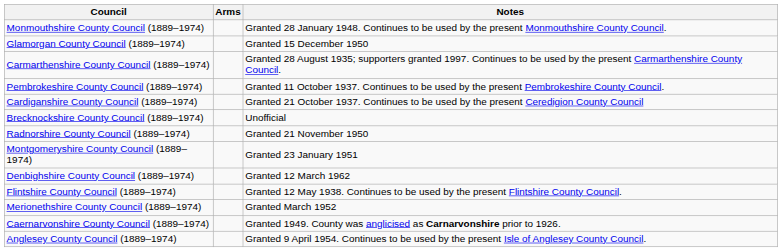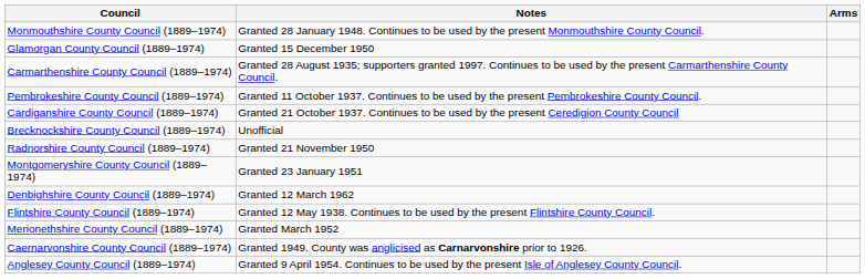 <table class="wikitable">
 <tr>
 <th>Council</th>
+<th>Notes</th>
 <th>Arms</th>
-<th>Notes</th>
 </tr>
 <tr>
 <td><a href='#'>Monmouthshire County Council</a> (1889–1974)</td>
+<td>Granted 28 January 1948. Continues to be used by the present <a href='#'>Monmouthshire County Council</a>.</td>
 <td></td>
-<td>Granted 28 January 1948. Continues to be used by the present <a href='#'>Monmouthshire County Council</a>.</td>
 </tr>
 <tr>
 <td><a href='#'>Glamorgan County Council</a> (1889–1974)</td>
+<td>Granted 15 December 1950</td>
 <td> <br></td>
-<td>Granted 15 December 1950</td>
 </tr>
 <tr>
 <td><a href='#'>Carmarthenshire County Council</a> (1889–1974)</td>
+<td>Granted 28 August 1935; supporters granted 1997. Continues to be used by the present <a href='#'>Carmarthenshire County Council</a>.</td>
 <td></td>
-<td>Granted 28 August 1935; supporters granted 1997. Continues to be used by the present <a href='#'>Carmarthenshire County Council</a>.</td>
 </tr>
 <tr>
 <td><a href='#'>Pembrokeshire County Council</a> (1889–1974)</td>
+<td>Granted 11 October 1937. Continues to be used by the present <a href='#'>Pembrokeshire County Council</a>.</td>
 <td></td>
-<td>Granted 11 October 1937. Continues to be used by the present <a href='#'>Pembrokeshire County Council</a>.</td>
 </tr>
 <tr>
 <td><a href='#'>Cardiganshire County Council</a> (1889–1974)</td>
+<td>Granted 21 October 1937. Continues to be used by the present <a href='#'>Ceredigion County Council</a></td>
 <td></td>
-<td>Granted 21 October 1937. Continues to be used by the present <a href='#'>Ceredigion County Council</a></td>
 </tr>
 <tr>
 <td><a href='#'>Brecknockshire County Council</a> (1889–1974)</td>
+<td>Unofficial</td>
 <td></td>
-<td>Unofficial</td>
 </tr>
 <tr>
 <td><a href='#'>Radnorshire County Council</a> (1889–1974)</td>
+<td>Granted 21 November 1950</td>
 <td> <br></td>
-<td>Granted 21 November 1950</td>
 </tr>
 <tr>
 <td><a href='#'>Montgomeryshire County Council</a> (1889–1974)</td>
+<td>Granted 23 January 1951</td>
 <td> <br></td>
-<td>Granted 23 January 1951</td>
 </tr>
 <tr>
 <td><a href='#'>Denbighshire County Council</a> (1889–1974)</td>
+<td>Granted 12 March 1962</td>
 <td> <br></td>
-<td>Granted 12 March 1962</td>
 </tr>
 <tr>
 <td><a href='#'>Flintshire County Council</a> (1889–1974)</td>
+<td>Granted 12 May 1938. Continues to be used by the present <a href='#'>Flintshire County Council</a>.</td>
 <td></td>
-<td>Granted 12 May 1938. Continues to be used by the present <a href='#'>Flintshire County Council</a>.</td>
 </tr>
 <tr>
 <td><a href='#'>Merionethshire County Council</a> (1889–1974)</td>
+<td>Granted March 1952</td>
 <td> <br></td>
-<td>Granted March 1952</td>
 </tr>
 <tr>
 <td><a href='#'>Caernarvonshire County Council</a> (1889–1974)</td>
+<td>Granted 1949. County was <a href='#'>anglicised</a> as <strong>Carnarvonshire</strong> prior to 1926.</td>
 <td> <br></td>
-<td>Granted 1949. County was <a href='#'>anglicised</a> as <strong>Carnarvonshire</strong> prior to 1926.</td>
 </tr>
 <tr>
 <td><a href='#'>Anglesey County Council</a> (1889–1974)</td>
+<td>Granted 9 April 1954. Continues to be used by the present <a href='#'>Isle of Anglesey County Council</a>.</td>
 <td></td>
-<td>Granted 9 April 1954. Continues to be used by the present <a href='#'>Isle of Anglesey County Council</a>.</td>
 </tr>
 </table>
